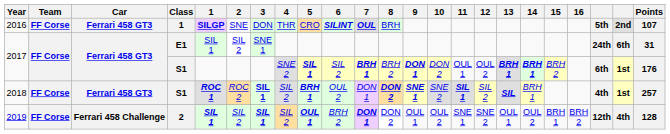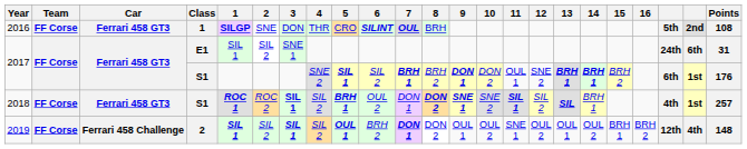 <table class="wikitable" style="text-align:center; font-size:85%">
 <tr>
 <th>Year</th>
 <th>Team</th>
 <th>Car</th>
 <th>Class</th>
 <th>1</th>
 <th>2</th>
 <th>3</th>
 <th>4</th>
 <th>5</th>
 <th>6</th>
 <th>7</th>
 <th>8</th>
 <th>9</th>
 <th>10</th>
 <th>11</th>
 <th>12</th>
 <th>13</th>
 <th>14</th>
 <th>15</th>
 <th>16</th>
 <th></th>
 <th></th>
 <th>Points</th>
 </tr>
 <tr>
 <td>2016</td>
 <th><a href='#'>FF Corse</a></th>
 <th><a href='#'>Ferrari 458 GT3</a></th>
 <th ! align=center><strong><span>1</span></strong></th>
 <td style="background:#EFCFFF;"><strong><a href='#'>SILGP</a></strong><br></td>
 <td style="background:#;"><a href='#'>SNE</a></td>
 <td style="background:#DFFFDF;"><a href='#'>DON</a><br></td>
 <td style="background:#DFFFDF;"><a href='#'>THR</a><br></td>
 <td style="background:#FFDF9F;"><a href='#'>CRO</a><br></td>
 <td style="background:#DFFFDF;"><strong><em><a href='#'>SILINT</a></em></strong><br></td>
 <td style="background:#DFDFDF;"><strong><em><a href='#'>OUL</a></em></strong><br></td>
 <td style="background:#DFFFDF;"><a href='#'>BRH</a><br></td>
 <td></td>
 <td></td>
 <td></td>
 <td></td>
 <td></td>
 <td></td>
 <td></td>
 <td></td>
 <th>5th</th>
 <th style="background:#DFDFDF;">2nd</th>
-<th>107</th>
+<th>108</th>
 </tr>
 <tr>
 <td rowspan=2>2017</td>
 <th rowspan=2><a href='#'>FF Corse</a></th>
 <th rowspan=2><a href='#'>Ferrari 458 GT3</a></th>
 <th align=center><strong><span>E1</span></strong></th>
 <td style="background:#DFFFDF;"><a href='#'>SIL<br>1</a><br></td>
 <td style="background:#FFFFFF;"><a href='#'>SIL<br>2</a><br></td>
 <td style="background:#DFFFDF;"><a href='#'>SNE<br>1</a><br></td>
 <td></td>
 <td></td>
 <td></td>
 <td></td>
 <td></td>
 <td></td>
 <td></td>
 <td></td>
 <td></td>
 <td></td>
 <td></td>
 <td></td>
 <td></td>
 <th>24th</th>
 <th>6th</th>
 <th>31</th>
 </tr>
 <tr>
 <th align=center><strong><span>S1</span></strong></th>
 <td></td>
 <td></td>
 <td></td>
 <td style="background:#DFDFDF;"><em><a href='#'>SNE<br>2</a></em><br></td>
 <td style="background:#FFFFBF;"><strong><em><a href='#'>SIL<br>1</a></em></strong><br></td>
 <td style="background:#FFFFBF;"><em><a href='#'>SIL<br>2</a></em><br></td>
 <td style="background:#FFFFBF;"><strong><em><a href='#'>BRH<br>1</a></em></strong><br></td>
 <td style="background:#FFFFBF;"><em><a href='#'>BRH<br>2</a></em><br></td>
 <td style="background:#FFFFBF;"><strong><em><a href='#'>DON<br>1</a></em></strong><br></td>
 <td style="background:#FFFFBF;"><em><a href='#'>DON<br>2</a></em><br></td>
 <td style="background:#;"><a href='#'>OUL<br>1</a></td>
-<td style="background:#;"><a href='#'>OUL<br>2</a></td>
+<td style="background:#;"><a href='#'>SNE<br>2</a></td>
 <td style="background:#DFDFDF;"><strong><em><a href='#'>BRH<br>1</a></em></strong><br></td>
 <td style="background:#DFFFDF;"><strong><em><a href='#'>BRH<br>1</a></em></strong><br></td>
 <td style="background:#FFFFBF;"><em><a href='#'>BRH<br>2</a></em><br></td>
 <td></td>
 <th>6th</th>
 <th style="background:#FFFFBF;">1st</th>
 <th>176</th>
 </tr>
 <tr>
 <td>2018</td>
 <th><a href='#'>FF Corse</a></th>
 <th><a href='#'>Ferrari 458 GT3</a></th>
 <th align=center><strong><span>S1</span></strong></th>
 <td style="background:#DFDFDF;"><strong><em><a href='#'>ROC<br>1</a></em></strong><br></td>
 <td style="background:#FFDF9F;"><em><a href='#'>ROC<br>2</a></em><br></td>
 <td style="background:#DFFFDF;"><strong><a href='#'>SIL<br>1</a></strong><br></td>
 <td style="background:#DFDFDF;"><em><a href='#'>SIL<br>2</a></em><br></td>
 <td style="background:#DFFFDF;"><strong><em><a href='#'>BRH<br>1</a></em></strong><br></td>
 <td style="background:#DFFFDF;"><em><a href='#'>OUL<br>2</a></em><br></td>
 <td style="background:#EFCFFF;"><em><a href='#'>DON<br>1</a></em><br></td>
 <td style="background:#FFDF9F;"><strong><em><a href='#'>DON<br>2</a></em><br></strong></td>
 <td style="background:#FFFFBF;"><strong><em><a href='#'>SNE<br>1</a></em></strong><br></td>
 <td style="background:#DFDFDF;"><em><a href='#'>SNE<br>2</a></em><br></td>
 <td style="background:#DFDFDF;"><strong><em><a href='#'>SIL<br>1</a></em></strong><br></td>
 <td style="background:#FFFFBF;"><em><a href='#'>SIL<br>2</a></em><br></td>
 <td style="background:#DFDFDF;"><strong><em><a href='#'>SIL</a></em></strong><br></td>
 <td style="background:#FFFFBF;"><em><a href='#'>BRH<br>1</a></em><br></td>
 <td></td>
 <td></td>
 <th>4th</th>
 <th style="background:#FFFFBF;">1st</th>
 <th>257</th>
 </tr>
 <tr>
 <td><a href='#'>2019</a></td>
 <th><a href='#'>FF Corse</a></th>
 <th>Ferrari 458 Challenge</th>
 <th align=center><strong><span>2</span></strong></th>
 <td style="background:#DFFFDF;"><strong><em><a href='#'>SIL<br>1</a></em></strong><br></td>
 <td style="background:#DFFFDF;"><em><a href='#'>SIL<br>2</a></em><br></td>
 <td style="background:#DFFFDF;"><strong><em><a href='#'>SIL<br>1</a></em></strong><br></td>
 <td style="background:#FFDF9F;"><em><a href='#'>SIL<br>2</a></em><br></td>
 <td style="background:#DFFFDF;"><strong><em><a href='#'>OUL<br>1</a></em></strong><br></td>
 <td style="background:#DFFFDF;"><em><a href='#'>BRH<br>2</a></em><br></td>
 <td style="background:#EFCFFF;"><strong><em><a href='#'>DON<br>1</a></em></strong><br></td>
 <td style="background:#FFFFFF;"><a href='#'>DON<br>2</a><br></td>
 <td style="background:#;"><a href='#'>OUL<br>1</a></td>
 <td style="background:#;"><a href='#'>OUL<br>2</a></td>
 <td style="background:#;"><a href='#'>SNE<br>1</a></td>
-<td style="background:#;"><a href='#'>SNE<br>2</a></td>
+<td style="background:#;"><a href='#'>OUL<br>2</a></td>
 <td style="background:#;"><a href='#'>OUL<br>1</a></td>
 <td style="background:#;"><a href='#'>OUL<br>2</a></td>
 <td style="background:#;"><a href='#'>BRH<br>1</a></td>
 <td style="background:#;"><a href='#'>BRH<br>2</a></td>
 <th>12th</th>
 <th>4th</th>
-<th>128</th>
+<th>148</th>
 </tr>
 </table>
